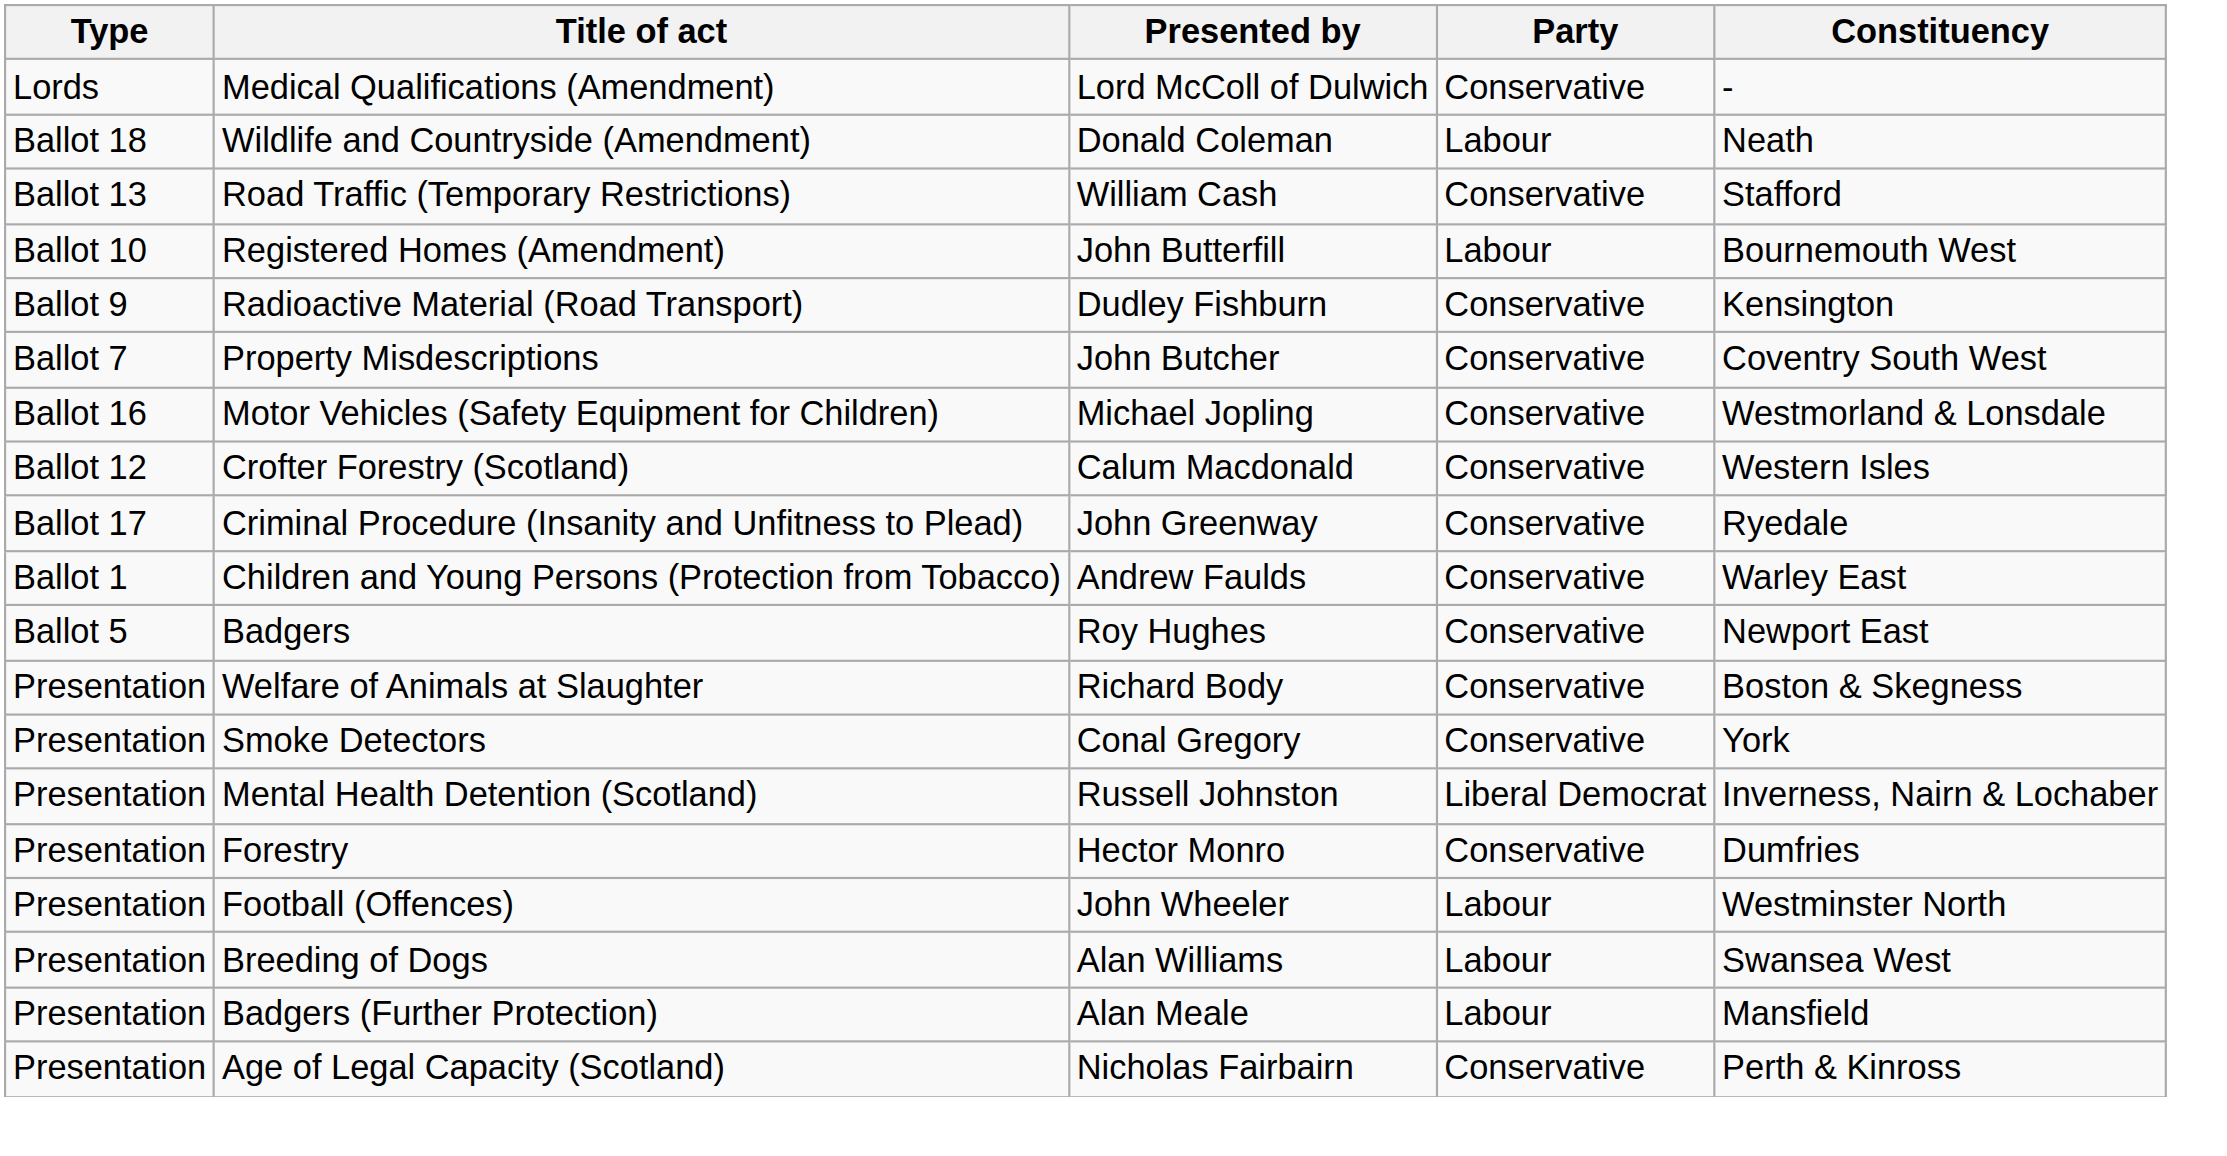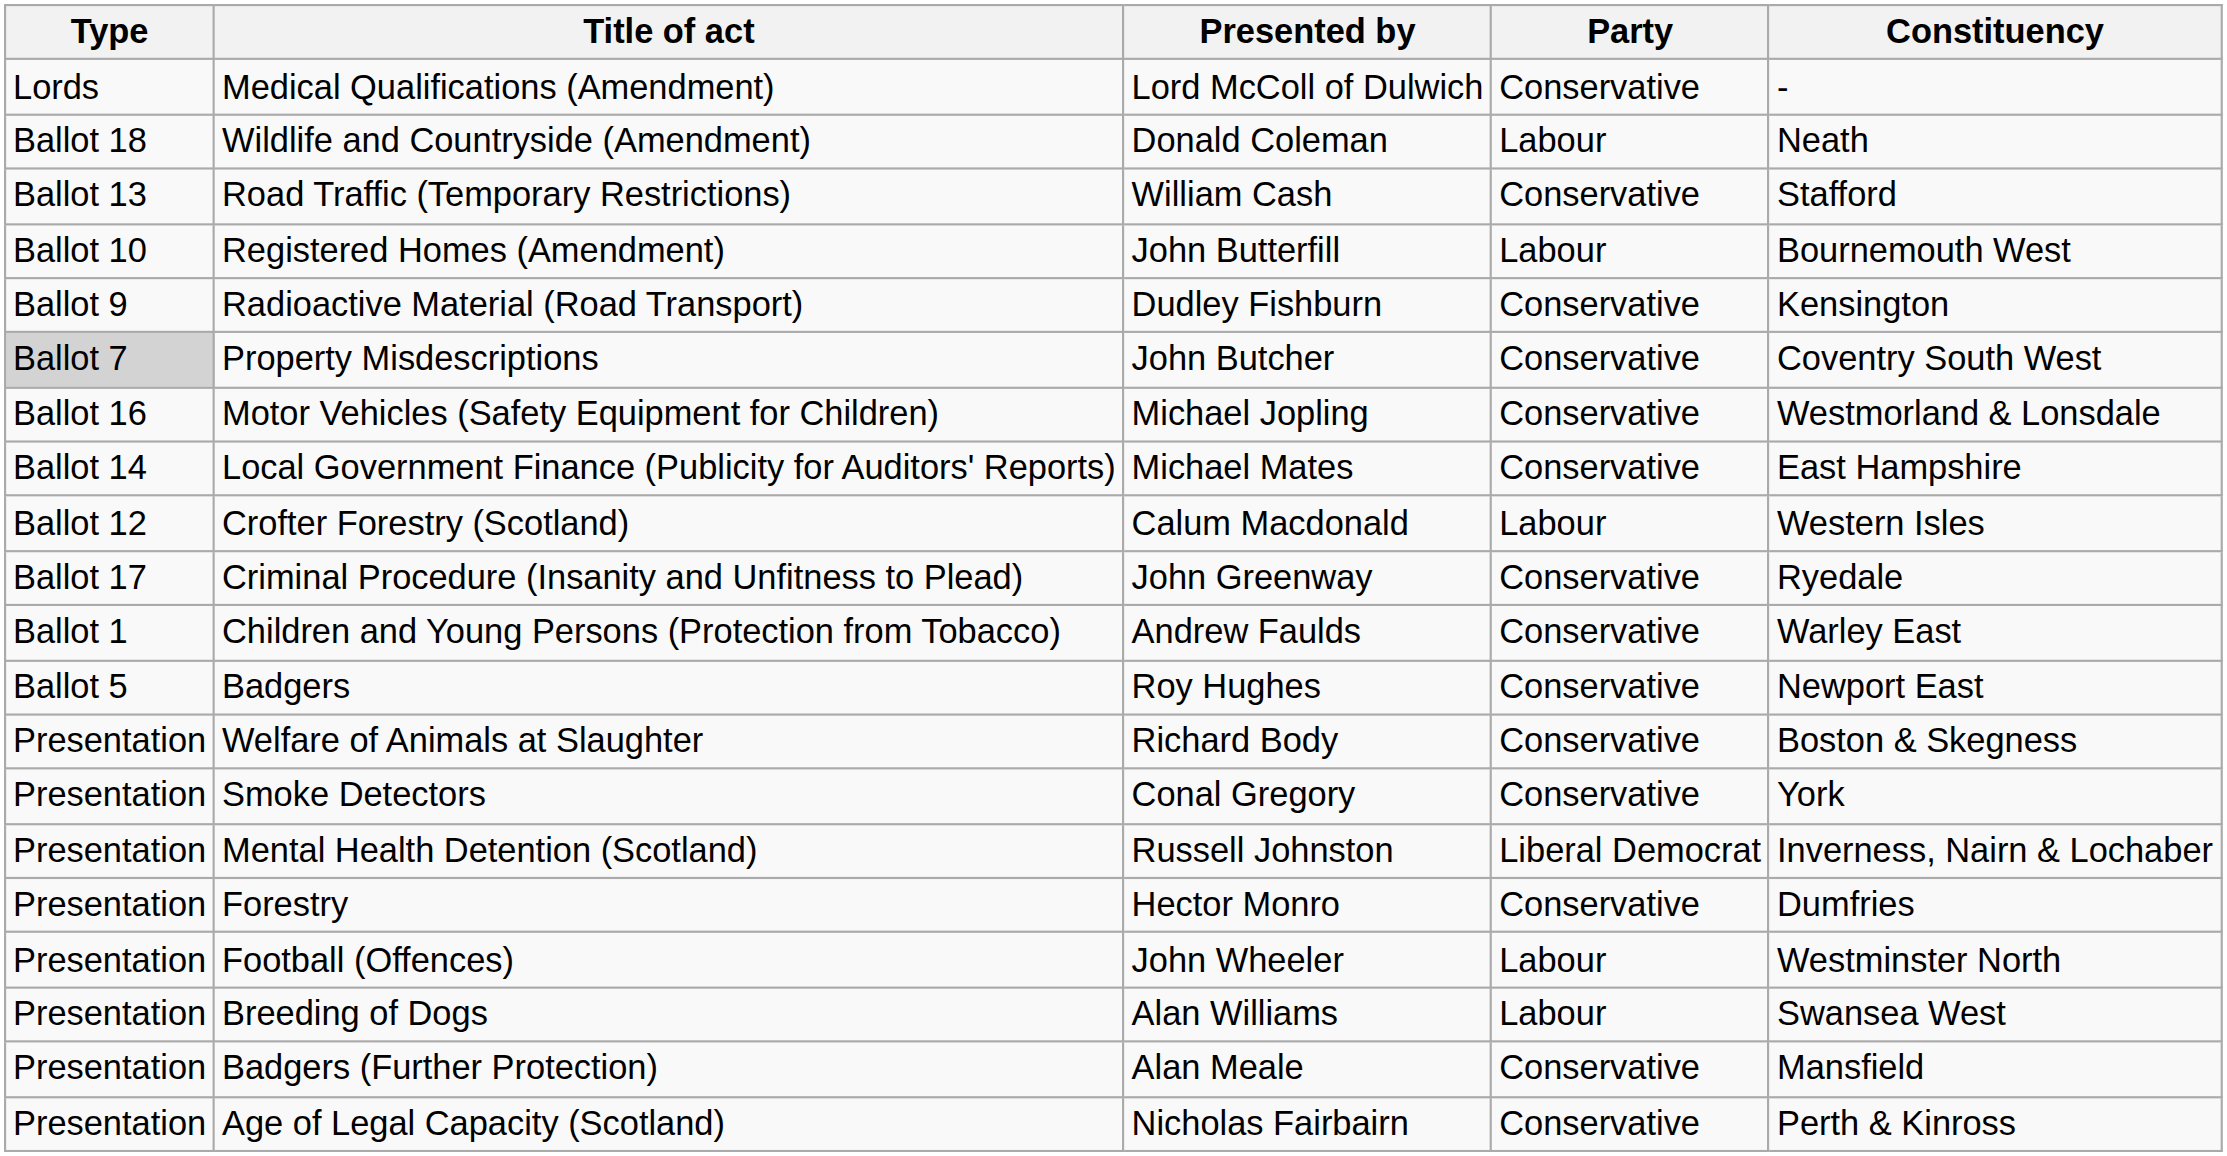 <table class="wikitable">
 <tr>
 <th>Type</th>
 <th>Title of act</th>
 <th>Presented by</th>
 <th>Party</th>
 <th>Constituency</th>
 </tr>
 <tr |->
 <td>Lords</td>
 <td>Medical Qualifications (Amendment)</td>
 <td>Lord McColl of Dulwich</td>
 <td>Conservative</td>
 <td>-</td>
 </tr>
 <tr>
 <td>Ballot 18</td>
 <td>Wildlife and Countryside (Amendment)</td>
 <td>Donald Coleman</td>
 <td>Labour</td>
 <td>Neath</td>
 </tr>
 <tr>
 <td>Ballot 13</td>
 <td>Road Traffic (Temporary Restrictions)</td>
 <td>William Cash</td>
 <td>Conservative</td>
 <td>Stafford</td>
 </tr>
 <tr>
 <td>Ballot 10</td>
 <td>Registered Homes (Amendment)</td>
 <td>John Butterfill</td>
 <td>Labour</td>
 <td>Bournemouth West</td>
 </tr>
 <tr>
 <td>Ballot 9</td>
 <td>Radioactive Material (Road Transport)</td>
 <td>Dudley Fishburn</td>
 <td>Conservative</td>
 <td>Kensington</td>
 </tr>
 <tr>
-<td>Ballot 7</td>
+<td style="background: lightgrey;">Ballot 7</td>
 <td>Property Misdescriptions</td>
 <td>John Butcher</td>
 <td>Conservative</td>
 <td>Coventry South West</td>
 </tr>
 <tr>
 <td>Ballot 16</td>
 <td>Motor Vehicles (Safety Equipment for Children)</td>
 <td>Michael Jopling</td>
 <td>Conservative</td>
 <td>Westmorland & Lonsdale</td>
 </tr>
 <tr>
+<td>Ballot 14</td>
+<td>Local Government Finance (Publicity for Auditors' Reports)</td>
+<td>Michael Mates</td>
+<td>Conservative</td>
+<td>East Hampshire</td>
+</tr>
+<tr>
 <td>Ballot 12</td>
 <td>Crofter Forestry (Scotland)</td>
 <td>Calum Macdonald</td>
-<td>Conservative</td>
+<td>Labour</td>
 <td>Western Isles</td>
 </tr>
 <tr>
 <td>Ballot 17</td>
 <td>Criminal Procedure (Insanity and Unfitness to Plead)</td>
 <td>John Greenway</td>
 <td>Conservative</td>
 <td>Ryedale</td>
 </tr>
 <tr>
 <td>Ballot 1</td>
 <td>Children and Young Persons (Protection from Tobacco)</td>
 <td>Andrew Faulds</td>
 <td>Conservative</td>
 <td>Warley East</td>
 </tr>
 <tr>
 <td>Ballot 5</td>
 <td>Badgers</td>
 <td>Roy Hughes</td>
 <td>Conservative</td>
 <td>Newport East</td>
 </tr>
 <tr>
 <td>Presentation</td>
 <td>Welfare of Animals at Slaughter</td>
 <td>Richard Body</td>
 <td>Conservative</td>
 <td>Boston & Skegness</td>
 </tr>
 <tr>
 <td>Presentation</td>
 <td>Smoke Detectors</td>
 <td>Conal Gregory</td>
 <td>Conservative</td>
 <td>York</td>
 </tr>
 <tr>
 <td>Presentation</td>
 <td>Mental Health Detention (Scotland)</td>
 <td>Russell Johnston</td>
 <td>Liberal Democrat</td>
 <td>Inverness, Nairn & Lochaber</td>
 </tr>
 <tr>
 <td>Presentation</td>
 <td>Forestry</td>
 <td>Hector Monro</td>
 <td>Conservative</td>
 <td>Dumfries</td>
 </tr>
 <tr>
 <td>Presentation</td>
 <td>Football (Offences)</td>
 <td>John Wheeler</td>
 <td>Labour</td>
 <td>Westminster North</td>
 </tr>
 <tr>
 <td>Presentation</td>
 <td>Breeding of Dogs</td>
 <td>Alan Williams</td>
 <td>Labour</td>
 <td>Swansea West</td>
 </tr>
 <tr>
 <td>Presentation</td>
 <td>Badgers (Further Protection)</td>
 <td>Alan Meale</td>
-<td>Labour</td>
+<td>Conservative</td>
 <td>Mansfield</td>
 </tr>
 <tr>
 <td>Presentation</td>
 <td>Age of Legal Capacity (Scotland)</td>
 <td>Nicholas Fairbairn</td>
 <td>Conservative</td>
 <td>Perth & Kinross</td>
 </tr>
 </table>
